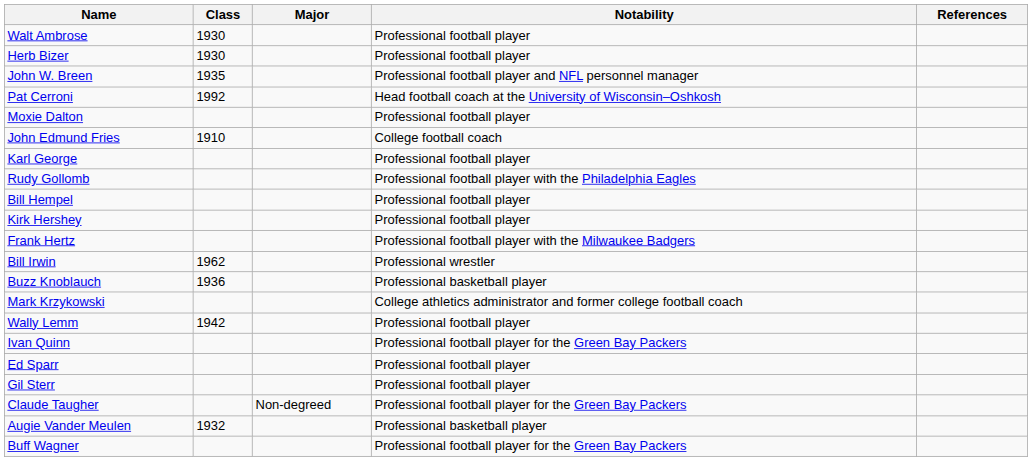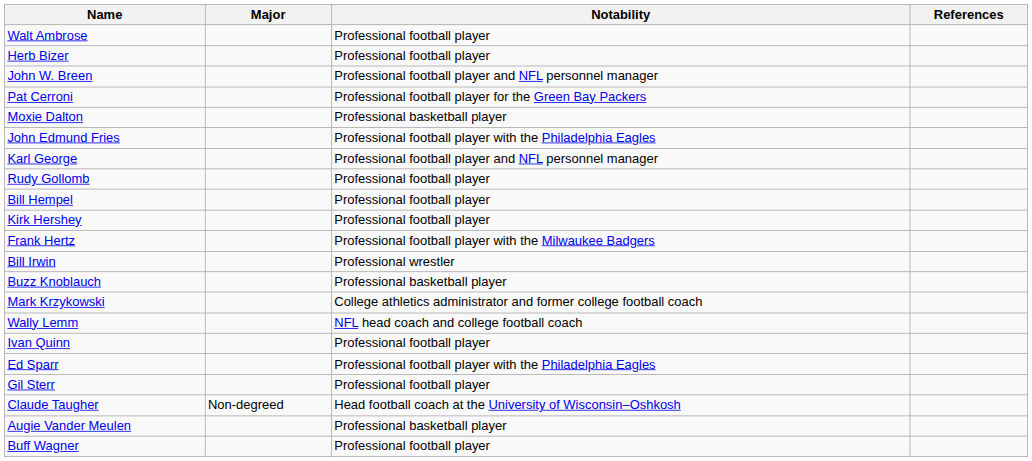 <table class="wikitable sortable" style="width:100%;">
 <tr>
 <th>Name</th>
-<th>Class</th>
 <th>Major</th>
 <th>Notability</th>
 <th>References</th>
 </tr>
 <tr>
 <td><a href='#'>Walt Ambrose</a></td>
-<td>1930</td>
 <td></td>
 <td>Professional football player</td>
 <td></td>
 </tr>
 <tr>
 <td><a href='#'>Herb Bizer</a></td>
-<td>1930</td>
 <td></td>
 <td>Professional football player</td>
 <td></td>
 </tr>
 <tr>
 <td><a href='#'>John W. Breen</a></td>
-<td>1935</td>
 <td></td>
 <td>Professional football player and <a href='#'>NFL</a> personnel manager</td>
 <td></td>
 </tr>
 <tr>
 <td><a href='#'>Pat Cerroni</a></td>
-<td>1992</td>
 <td></td>
-<td>Head football coach at the <a href='#'>University of Wisconsin–Oshkosh</a></td>
+<td>Professional football player for the <a href='#'>Green Bay Packers</a></td>
 <td></td>
 </tr>
 <tr>
 <td><a href='#'>Moxie Dalton</a></td>
 <td></td>
+<td>Professional basketball player</td>
+<td></td>
+</tr>
+<tr>
+<td><a href='#'>John Edmund Fries</a></td>
+<td></td>
+<td>Professional football player with the <a href='#'>Philadelphia Eagles</a></td>
+<td></td>
+</tr>
+<tr>
+<td><a href='#'>Karl George</a></td>
+<td></td>
+<td>Professional football player and <a href='#'>NFL</a> personnel manager</td>
+<td></td>
+</tr>
+<tr>
+<td><a href='#'>Rudy Gollomb</a></td>
 <td></td>
 <td>Professional football player</td>
 <td></td>
 </tr>
 <tr>
-<td><a href='#'>John Edmund Fries</a></td>
-<td>1910</td>
-<td></td>
-<td>College football coach</td>
-<td></td>
-</tr>
-<tr>
-<td><a href='#'>Karl George</a></td>
-<td></td>
-<td></td>
-<td>Professional football player</td>
-<td></td>
-</tr>
-<tr>
-<td><a href='#'>Rudy Gollomb</a></td>
-<td></td>
-<td></td>
-<td>Professional football player with the <a href='#'>Philadelphia Eagles</a></td>
-<td></td>
-</tr>
-<tr>
 <td><a href='#'>Bill Hempel</a></td>
-<td></td>
 <td></td>
 <td>Professional football player</td>
 <td></td>
 </tr>
 <tr>
 <td><a href='#'>Kirk Hershey</a></td>
 <td></td>
-<td></td>
 <td>Professional football player</td>
 <td></td>
 </tr>
 <tr>
 <td><a href='#'>Frank Hertz</a></td>
 <td></td>
-<td></td>
 <td>Professional football player with the <a href='#'>Milwaukee Badgers</a></td>
 <td></td>
 </tr>
 <tr>
 <td><a href='#'>Bill Irwin</a></td>
-<td>1962</td>
 <td></td>
 <td>Professional wrestler</td>
 <td></td>
 </tr>
 <tr>
 <td><a href='#'>Buzz Knoblauch</a></td>
-<td>1936</td>
 <td></td>
 <td>Professional basketball player</td>
 <td></td>
 </tr>
 <tr>
 <td><a href='#'>Mark Krzykowski</a></td>
 <td></td>
-<td></td>
 <td>College athletics administrator and former college football coach</td>
 <td></td>
 </tr>
 <tr>
 <td><a href='#'>Wally Lemm</a></td>
-<td>1942</td>
+<td></td>
+<td><a href='#'>NFL</a> head coach and college football coach</td>
+<td></td>
+</tr>
+<tr>
+<td><a href='#'>Ivan Quinn</a></td>
 <td></td>
 <td>Professional football player</td>
 <td></td>
 </tr>
 <tr>
-<td><a href='#'>Ivan Quinn</a></td>
-<td></td>
-<td></td>
-<td>Professional football player for the <a href='#'>Green Bay Packers</a></td>
-<td></td>
-</tr>
-<tr>
 <td><a href='#'>Ed Sparr</a></td>
 <td></td>
-<td></td>
-<td>Professional football player</td>
+<td>Professional football player with the <a href='#'>Philadelphia Eagles</a></td>
 <td></td>
 </tr>
 <tr>
 <td><a href='#'>Gil Sterr</a></td>
-<td></td>
 <td></td>
 <td>Professional football player</td>
 <td></td>
 </tr>
 <tr>
 <td><a href='#'>Claude Taugher</a></td>
-<td></td>
 <td>Non-degreed</td>
-<td>Professional football player for the <a href='#'>Green Bay Packers</a></td>
+<td>Head football coach at the <a href='#'>University of Wisconsin–Oshkosh</a></td>
 <td></td>
 </tr>
 <tr>
 <td><a href='#'>Augie Vander Meulen</a></td>
-<td>1932</td>
 <td></td>
 <td>Professional basketball player</td>
 <td></td>
 </tr>
 <tr>
 <td><a href='#'>Buff Wagner</a></td>
 <td></td>
-<td></td>
-<td>Professional football player for the <a href='#'>Green Bay Packers</a></td>
+<td>Professional football player</td>
 <td></td>
 </tr>
 </table>
